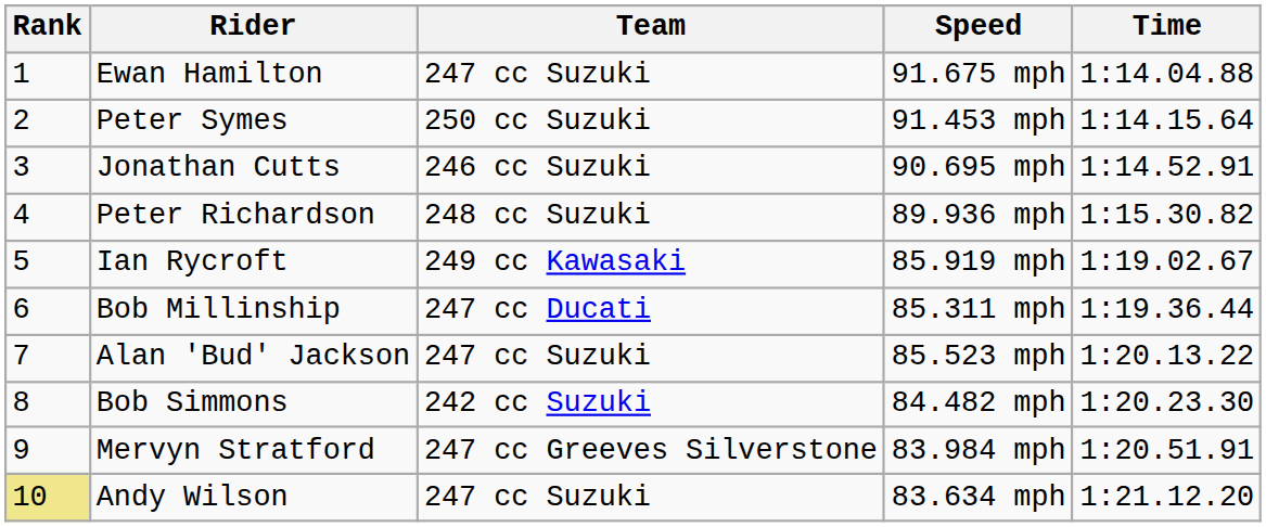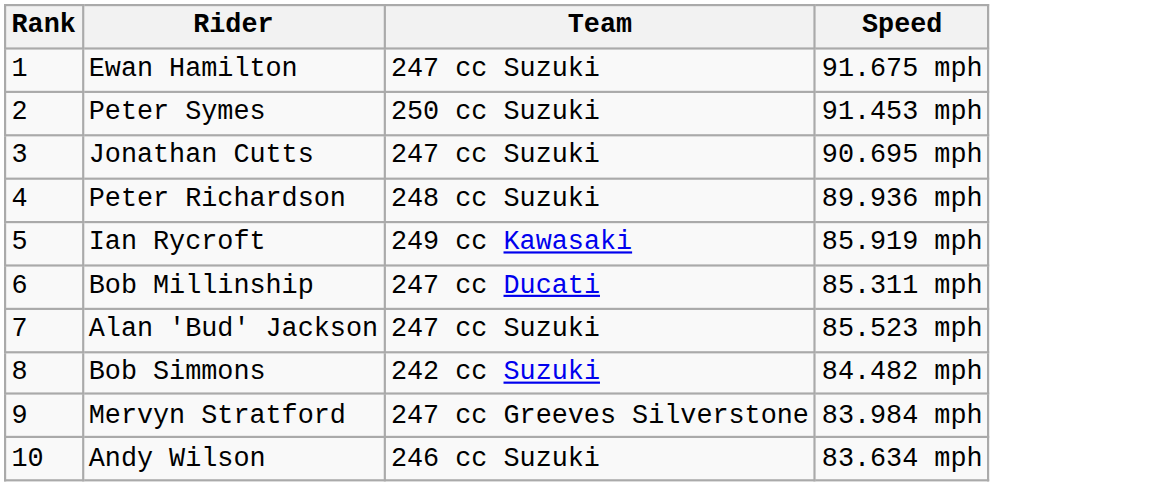 <table class="wikitable" style="font-size: 95%;">
 <tr style="background:#efefef;">
 <th>Rank</th>
 <th>Rider</th>
 <th>Team</th>
 <th>Speed</th>
-<th>Time</th>
 </tr>
 <tr>
 <td>1</td>
 <td> Ewan Hamilton</td>
 <td>247 cc Suzuki</td>
 <td>91.675 mph</td>
-<td>1:14.04.88</td>
 </tr>
 <tr>
 <td>2</td>
 <td> Peter Symes</td>
 <td>250 cc Suzuki</td>
 <td>91.453 mph</td>
-<td>1:14.15.64</td>
 </tr>
 <tr>
 <td>3</td>
 <td> Jonathan Cutts</td>
-<td>246 cc Suzuki</td>
+<td>247 cc Suzuki</td>
 <td>90.695 mph</td>
-<td>1:14.52.91</td>
 </tr>
 <tr>
 <td>4</td>
 <td> Peter Richardson</td>
 <td>248 cc Suzuki</td>
 <td>89.936 mph</td>
-<td>1:15.30.82</td>
 </tr>
 <tr>
 <td>5</td>
 <td> Ian Rycroft</td>
 <td>249 cc <a href='#'>Kawasaki</a></td>
 <td>85.919 mph</td>
-<td>1:19.02.67</td>
 </tr>
 <tr>
 <td>6</td>
 <td> Bob Millinship</td>
 <td>247 cc <a href='#'>Ducati</a></td>
 <td>85.311 mph</td>
-<td>1:19.36.44</td>
 </tr>
 <tr>
 <td>7</td>
 <td> Alan 'Bud' Jackson</td>
 <td>247 cc Suzuki</td>
 <td>85.523 mph</td>
-<td>1:20.13.22</td>
 </tr>
 <tr>
 <td>8</td>
 <td> Bob Simmons</td>
 <td>242 cc <a href='#'>Suzuki</a></td>
 <td>84.482 mph</td>
-<td>1:20.23.30</td>
 </tr>
 <tr>
 <td>9</td>
 <td> Mervyn Stratford</td>
 <td>247 cc Greeves Silverstone</td>
 <td>83.984 mph</td>
-<td>1:20.51.91</td>
 </tr>
 <tr>
-<td style="background: khaki;">10</td>
+<td>10</td>
 <td> Andy Wilson</td>
-<td>247 cc Suzuki</td>
+<td>246 cc Suzuki</td>
 <td>83.634 mph</td>
-<td>1:21.12.20</td>
 </tr>
 </table>
